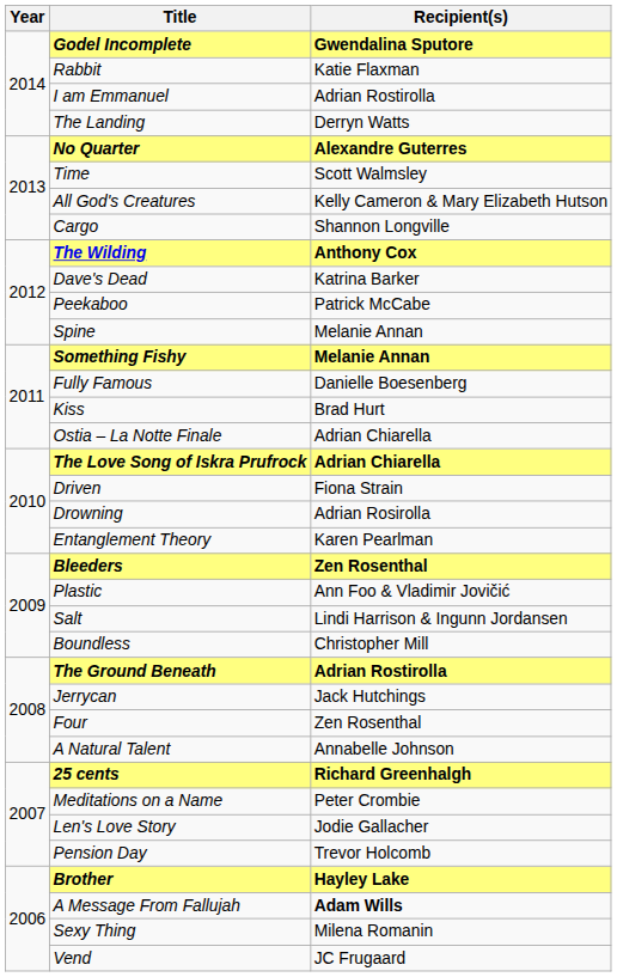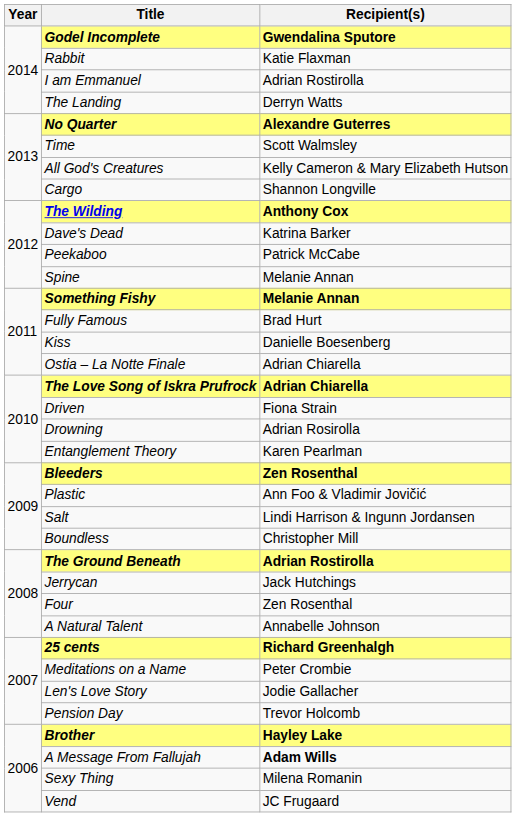 <table class="wikitable">
 <tr>
 <th>Year</th>
 <th>Title</th>
 <th>Recipient(s)</th>
 </tr>
 <tr>
 <td rowspan="4">2014</td>
 <td style="background:#ffff80;"><strong><em>Godel Incomplete</em></strong></td>
 <td style="background:#ffff80;"><strong>Gwendalina Sputore</strong></td>
 </tr>
 <tr>
 <td><em>Rabbit</em></td>
 <td>Katie Flaxman</td>
 </tr>
 <tr>
 <td><em>I am Emmanuel</em></td>
 <td>Adrian Rostirolla</td>
 </tr>
 <tr>
 <td><em>The Landing</em></td>
 <td>Derryn Watts</td>
 </tr>
 <tr>
 <td rowspan="4">2013</td>
 <td style="background:#ffff80;"><strong><em>No Quarter</em></strong></td>
 <td style="background:#ffff80;"><strong>Alexandre Guterres</strong></td>
 </tr>
 <tr>
 <td><em>Time</em></td>
 <td>Scott Walmsley</td>
 </tr>
 <tr>
 <td><em>All God's Creatures</em></td>
 <td>Kelly Cameron & Mary Elizabeth Hutson</td>
 </tr>
 <tr>
 <td><em>Cargo</em></td>
 <td>Shannon Longville</td>
 </tr>
 <tr>
 <td rowspan="4">2012</td>
 <td style="background:#ffff80;"><strong><em><a href='#'>The Wilding</a></em></strong></td>
 <td style="background:#ffff80;"><strong>Anthony Cox</strong></td>
 </tr>
 <tr>
 <td><em>Dave's Dead</em></td>
 <td>Katrina Barker</td>
 </tr>
 <tr>
 <td><em>Peekaboo</em></td>
 <td>Patrick McCabe</td>
 </tr>
 <tr>
 <td><em>Spine</em></td>
 <td>Melanie Annan</td>
 </tr>
 <tr>
 <td rowspan="4">2011</td>
 <td style="background:#ffff80;"><strong><em>Something Fishy</em></strong></td>
 <td style="background:#ffff80;"><strong>Melanie Annan</strong></td>
 </tr>
 <tr>
 <td><em>Fully Famous</em></td>
-<td>Danielle Boesenberg</td>
+<td>Brad Hurt</td>
 </tr>
 <tr>
 <td><em>Kiss</em></td>
-<td>Brad Hurt</td>
+<td>Danielle Boesenberg</td>
 </tr>
 <tr>
 <td><em>Ostia – La Notte Finale</em></td>
 <td>Adrian Chiarella</td>
 </tr>
 <tr>
 <td rowspan="4">2010</td>
 <td style="background:#ffff80;"><strong><em>The Love Song of Iskra Prufrock</em></strong></td>
 <td style="background:#ffff80;"><strong>Adrian Chiarella</strong></td>
 </tr>
 <tr>
 <td><em>Driven</em></td>
 <td>Fiona Strain</td>
 </tr>
 <tr>
 <td><em>Drowning</em></td>
 <td>Adrian Rosirolla</td>
 </tr>
 <tr>
 <td><em>Entanglement Theory</em></td>
 <td>Karen Pearlman</td>
 </tr>
 <tr>
 <td rowspan="4">2009</td>
 <td style="background:#ffff80;"><strong><em>Bleeders</em></strong></td>
 <td style="background:#ffff80;"><strong>Zen Rosenthal</strong></td>
 </tr>
 <tr>
 <td><em>Plastic</em></td>
 <td>Ann Foo & Vladimir Jovičić</td>
 </tr>
 <tr>
 <td><em>Salt</em></td>
 <td>Lindi Harrison & Ingunn Jordansen</td>
 </tr>
 <tr>
 <td><em>Boundless</em></td>
 <td>Christopher Mill</td>
 </tr>
 <tr>
 <td rowspan="4">2008</td>
 <td style="background:#ffff80;"><strong><em>The Ground Beneath</em></strong></td>
 <td style="background:#ffff80;"><strong>Adrian Rostirolla</strong></td>
 </tr>
 <tr>
 <td><em>Jerrycan</em></td>
 <td>Jack Hutchings</td>
 </tr>
 <tr>
 <td><em>Four</em></td>
 <td>Zen Rosenthal</td>
 </tr>
 <tr>
 <td><em>A Natural Talent</em></td>
 <td>Annabelle Johnson</td>
 </tr>
 <tr>
 <td rowspan="4">2007</td>
 <td style="background:#ffff80;"><strong><em>25 cents</em></strong></td>
 <td style="background:#ffff80;"><strong>Richard Greenhalgh</strong></td>
 </tr>
 <tr>
 <td><em>Meditations on a Name</em></td>
 <td>Peter Crombie</td>
 </tr>
 <tr>
 <td><em>Len's Love Story</em></td>
 <td>Jodie Gallacher</td>
 </tr>
 <tr>
 <td><em>Pension Day</em></td>
 <td>Trevor Holcomb</td>
 </tr>
 <tr>
 <td rowspan="4">2006</td>
 <td style="background:#ffff80;"><strong><em>Brother</em></strong></td>
 <td style="background:#ffff80;"><strong>Hayley Lake</strong></td>
 </tr>
 <tr>
 <td><em>A Message From Fallujah</em></td>
 <td><strong>Adam Wills</strong></td>
 </tr>
 <tr>
 <td><em>Sexy Thing</em></td>
 <td>Milena Romanin</td>
 </tr>
 <tr>
 <td><em>Vend</em></td>
 <td>JC Frugaard</td>
 </tr>
 </table>
